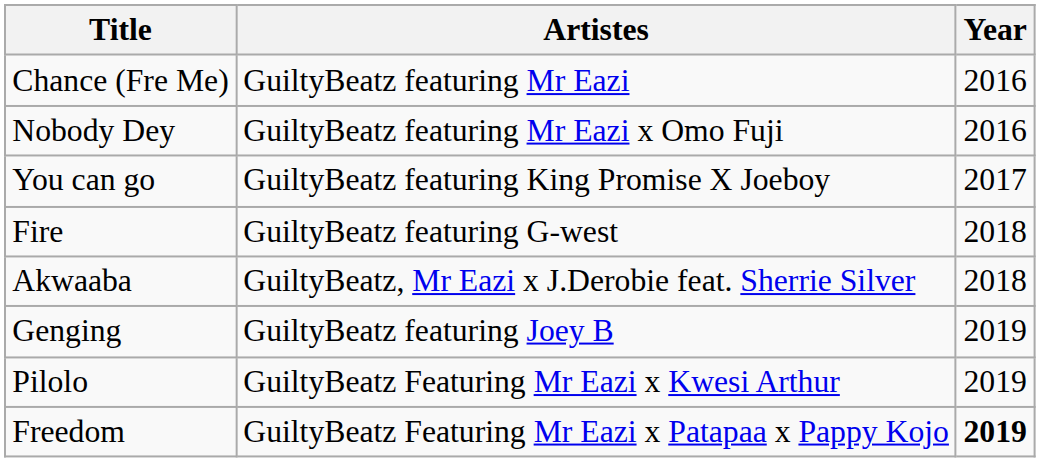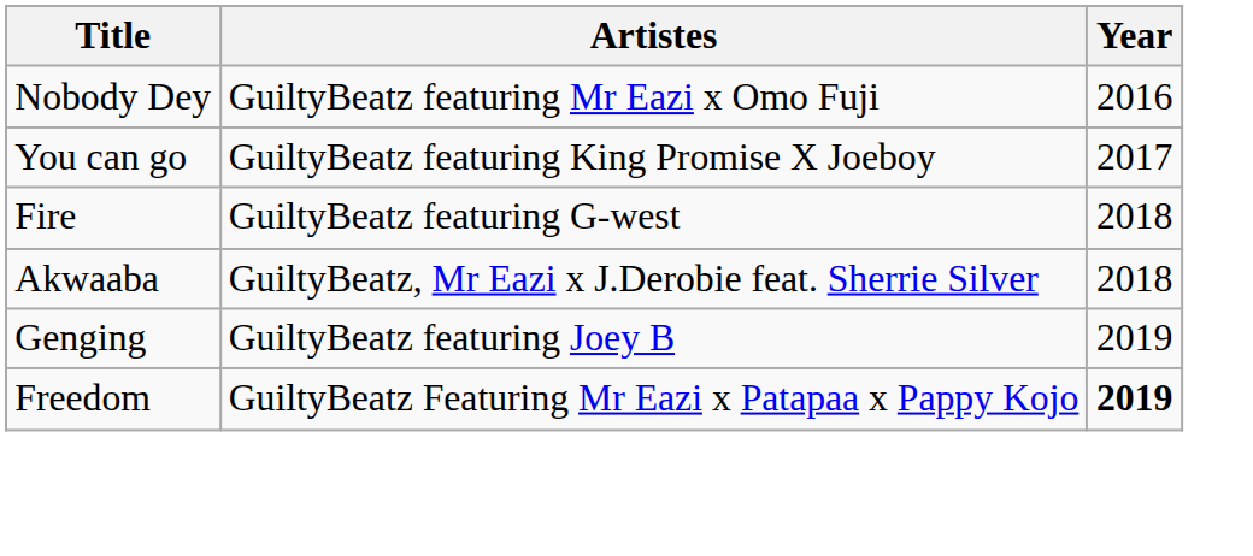 <table class="wikitable">
 <tr>
 <th>Title</th>
 <th>Artistes</th>
 <th>Year</th>
-</tr>
-<tr>
-<td>Chance (Fre Me)</td>
-<td>GuiltyBeatz featuring <a href='#'>Mr Eazi</a></td>
-<td>2016</td>
 </tr>
 <tr>
 <td>Nobody Dey</td>
 <td>GuiltyBeatz featuring <a href='#'>Mr Eazi</a> x Omo Fuji</td>
 <td>2016</td>
 </tr>
 <tr>
 <td>You can go</td>
 <td>GuiltyBeatz featuring King Promise X Joeboy</td>
 <td>2017</td>
 </tr>
 <tr>
 <td>Fire</td>
 <td>GuiltyBeatz featuring G-west</td>
 <td>2018</td>
 </tr>
 <tr>
 <td>Akwaaba</td>
 <td>GuiltyBeatz, <a href='#'>Mr Eazi</a> x J.Derobie feat. <a href='#'>Sherrie Silver</a></td>
 <td>2018</td>
 </tr>
 <tr>
 <td>Genging</td>
 <td>GuiltyBeatz featuring <a href='#'>Joey B</a></td>
 <td>2019</td>
 </tr>
 <tr>
-<td>Pilolo</td>
-<td>GuiltyBeatz Featuring <a href='#'>Mr Eazi</a> x <a href='#'>Kwesi Arthur</a></td>
-<td>2019</td>
-</tr>
-<tr>
 <td>Freedom</td>
 <td>GuiltyBeatz Featuring <a href='#'>Mr Eazi</a> x <a href='#'>Patapaa</a> x <a href='#'>Pappy Kojo</a></td>
 <td><strong>2019</strong></td>
 </tr>
 </table>
